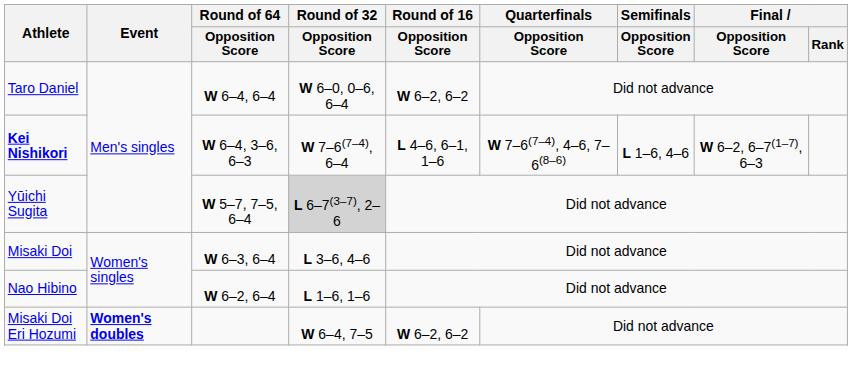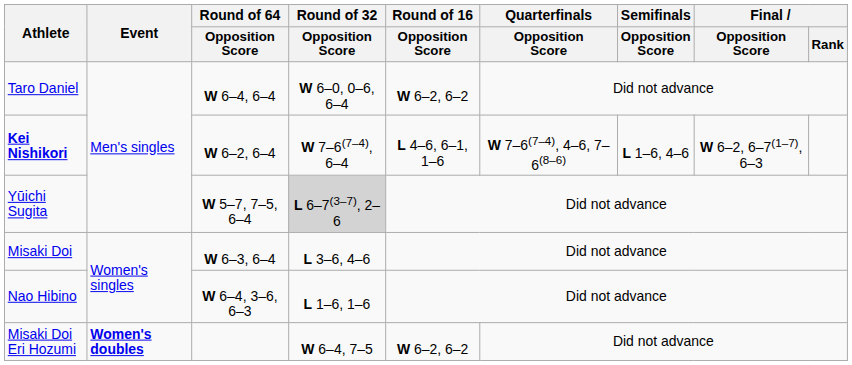 <table class=wikitable style="font-size:90%">
 <tr>
 <th rowspan="2">Athlete</th>
 <th rowspan="2">Event</th>
 <th>Round of 64</th>
 <th>Round of 32</th>
 <th>Round of 16</th>
 <th>Quarterfinals</th>
 <th>Semifinals</th>
 <th colspan=2>Final / </th>
 </tr>
 <tr style="font-size:95%">
 <th>Opposition<br>Score</th>
 <th>Opposition<br>Score</th>
 <th>Opposition<br>Score</th>
 <th>Opposition<br>Score</th>
 <th>Opposition<br>Score</th>
 <th>Opposition<br>Score</th>
 <th>Rank</th>
 </tr>
 <tr align=center>
 <td align=left><a href='#'>Taro Daniel</a></td>
 <td align=left rowspan=3><a href='#'>Men's singles</a></td>
 <td><br><strong>W</strong> 6–4, 6–4</td>
 <td><br><strong>W</strong> 6–0, 0–6, 6–4</td>
 <td><br><strong>W</strong> 6–2, 6–2</td>
 <td colspan=4>Did not advance</td>
 </tr>
 <tr align=center>
 <td align=left><strong><a href='#'>Kei Nishikori</a></strong></td>
-<td><br><strong>W</strong> 6–4, 3–6, 6–3</td>
+<td><br><strong>W</strong> 6–2, 6–4</td>
 <td><br><strong>W</strong> 7–6<sup>(7–4)</sup>, 6–4</td>
 <td><br><strong>L</strong> 4–6, 6–1, 1–6</td>
 <td><br><strong>W</strong> 7–6<sup>(7–4)</sup>, 4–6, 7–6<sup>(8–6)</sup></td>
 <td><br><strong>L</strong> 1–6, 4–6</td>
 <td><br><strong>W</strong> 6–2, 6–7<sup>(1–7)</sup>, 6–3</td>
 <td></td>
 </tr>
 <tr align=center>
 <td align=left><a href='#'>Yūichi Sugita</a></td>
 <td><br><strong>W</strong> 5–7, 7–5, 6–4</td>
 <td style="background: lightgrey;"><br><strong>L</strong> 6–7<sup>(3–7)</sup>, 2–6</td>
 <td colspan=5>Did not advance</td>
 </tr>
 <tr align=center>
 <td align=left><a href='#'>Misaki Doi</a></td>
 <td align=left rowspan=2><a href='#'>Women's singles</a></td>
 <td><br><strong>W</strong> 6–3, 6–4</td>
 <td><br><strong>L</strong> 3–6, 4–6</td>
 <td colspan=5>Did not advance</td>
 </tr>
 <tr align=center>
 <td align=left><a href='#'>Nao Hibino</a></td>
-<td><br><strong>W</strong> 6–2, 6–4</td>
+<td><br><strong>W</strong> 6–4, 3–6, 6–3</td>
 <td><br><strong>L</strong> 1–6, 1–6</td>
 <td colspan=5>Did not advance</td>
 </tr>
 <tr align=center>
 <td align=left><a href='#'>Misaki Doi</a><br><a href='#'>Eri Hozumi</a></td>
 <td align=left><strong><a href='#'>Women's doubles</a></strong></td>
 <td></td>
 <td><br><strong>W</strong> 6–4, 7–5</td>
 <td><br><strong>W</strong> 6–2, 6–2</td>
 <td colspan=4>Did not advance</td>
 </tr>
 </table>
